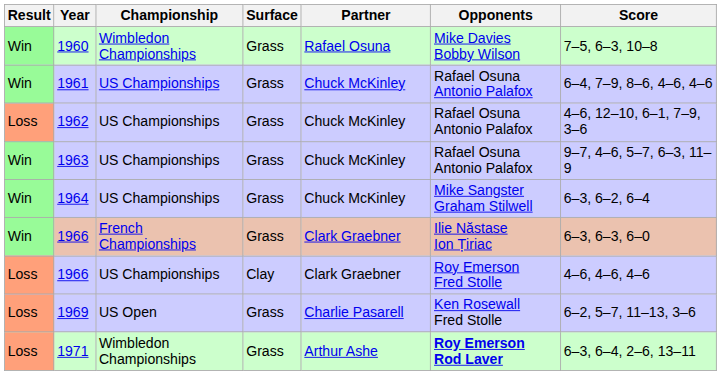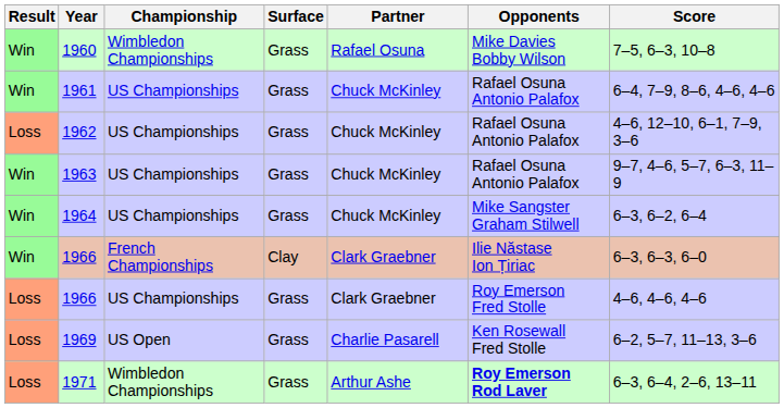 <table class="sortable wikitable">
 <tr>
 <th style="width:40px">Result</th>
 <th style="width:40px">Year</th>
 <th style="width:160px">Championship</th>
 <th style="width:50px">Surface</th>
 <th style="width:140px">Partner</th>
 <th style="width:140px">Opponents</th>
 <th style="width:170px" class="unsortable">Score</th>
 </tr>
 <tr style="background:#ccffcc;">
 <td style="background:#98fb98;">Win</td>
 <td><a href='#'>1960</a></td>
 <td><a href='#'>Wimbledon Championships</a></td>
 <td>Grass</td>
 <td> <a href='#'>Rafael Osuna</a></td>
 <td> <a href='#'>Mike Davies</a><br> <a href='#'>Bobby Wilson</a></td>
 <td>7–5, 6–3, 10–8</td>
 </tr>
 <tr style="background:#ccccff;">
 <td style="background:#98fb98;">Win</td>
 <td><a href='#'>1961</a></td>
 <td><a href='#'>US Championships</a></td>
 <td>Grass</td>
 <td> <a href='#'>Chuck McKinley</a></td>
 <td> Rafael Osuna<br> <a href='#'>Antonio Palafox</a></td>
 <td>6–4, 7–9, 8–6, 4–6, 4–6</td>
 </tr>
 <tr style="background:#ccccff;">
 <td style="background:#ffa07a;">Loss</td>
 <td><a href='#'>1962</a></td>
 <td>US Championships</td>
 <td>Grass</td>
 <td> Chuck McKinley</td>
 <td> Rafael Osuna<br> Antonio Palafox</td>
 <td>4–6, 12–10, 6–1, 7–9, 3–6</td>
 </tr>
 <tr style="background:#ccccff;">
 <td style="background:#98fb98;">Win</td>
 <td><a href='#'>1963</a></td>
 <td>US Championships</td>
 <td>Grass</td>
 <td> Chuck McKinley</td>
 <td> Rafael Osuna<br> Antonio Palafox</td>
 <td>9–7, 4–6, 5–7, 6–3, 11–9</td>
 </tr>
 <tr style="background:#ccccff;">
 <td style="background:#98fb98;">Win</td>
 <td><a href='#'>1964</a></td>
 <td>US Championships</td>
 <td>Grass</td>
 <td> Chuck McKinley</td>
 <td> <a href='#'>Mike Sangster</a><br> <a href='#'>Graham Stilwell</a></td>
 <td>6–3, 6–2, 6–4</td>
 </tr>
 <tr bgcolor=#ebc2af>
 <td style="background:#98fb98;">Win</td>
 <td><a href='#'>1966</a></td>
 <td><a href='#'>French Championships</a></td>
-<td>Grass</td>
+<td>Clay</td>
 <td> <a href='#'>Clark Graebner</a></td>
 <td> <a href='#'>Ilie Năstase</a><br> <a href='#'>Ion Țiriac</a></td>
 <td>6–3, 6–3, 6–0</td>
 </tr>
 <tr style="background:#ccccff;">
 <td style="background:#ffa07a;">Loss</td>
 <td><a href='#'>1966</a></td>
 <td>US Championships</td>
-<td>Clay</td>
+<td>Grass</td>
 <td> Clark Graebner</td>
 <td> <a href='#'>Roy Emerson</a><br> <a href='#'>Fred Stolle</a></td>
 <td>4–6, 4–6, 4–6</td>
 </tr>
 <tr style="background:#ccccff;">
 <td style="background:#ffa07a;">Loss</td>
 <td><a href='#'>1969</a></td>
 <td>US Open</td>
 <td>Grass</td>
 <td> <a href='#'>Charlie Pasarell</a></td>
 <td> <a href='#'>Ken Rosewall</a><br> Fred Stolle</td>
 <td>6–2, 5–7, 11–13, 3–6</td>
 </tr>
 <tr style="background:#ccffcc;">
 <td style="background:#ffa07a;">Loss</td>
 <td><a href='#'>1971</a></td>
 <td>Wimbledon Championships</td>
 <td>Grass</td>
 <td> <a href='#'>Arthur Ashe</a></td>
 <td><strong> <a href='#'>Roy Emerson</a><br> <a href='#'>Rod Laver</a></strong></td>
 <td>6–3, 6–4, 2–6, 13–11</td>
 </tr>
 </table>
